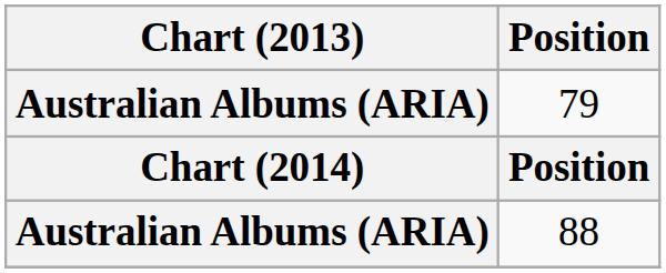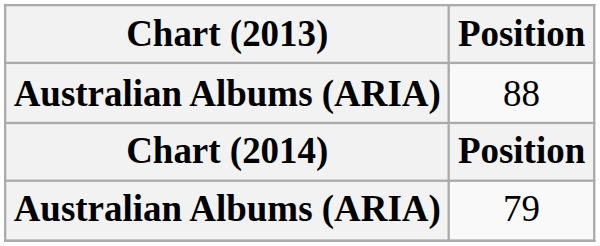 <table class="wikitable plainrowheaders" style="text-align:center">
 <tr>
 <th scope="col">Chart (2013)</th>
 <th scope="col">Position</th>
 </tr>
 <tr>
 <th scope="row">Australian Albums (ARIA)</th>
-<td>79</td>
+<td>88</td>
 </tr>
 <tr>
 <th scope="col">Chart (2014)</th>
 <th scope="col">Position</th>
 </tr>
 <tr>
 <th scope="row">Australian Albums (ARIA)</th>
-<td>88</td>
+<td>79</td>
 </tr>
 <tr>
 </tr>
 </table>
